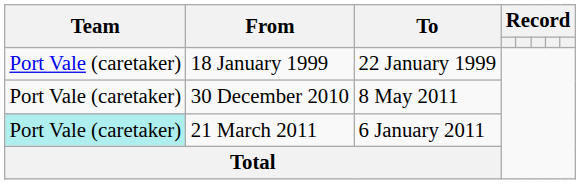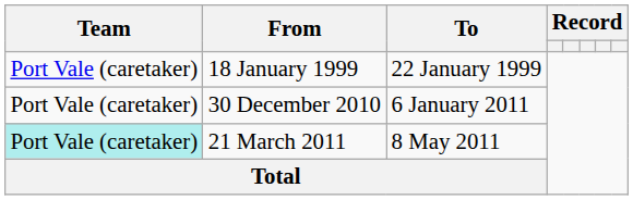 <table class=wikitable style="text-align: center">
 <tr>
 <th rowspan=2>Team</th>
 <th rowspan=2>From</th>
 <th rowspan=2>To</th>
 <th colspan=5>Record</th>
 </tr>
 <tr>
 <th></th>
 <th></th>
 <th></th>
 <th></th>
 <th></th>
 </tr>
 <tr>
 <td align=left><a href='#'>Port Vale</a> (caretaker)</td>
 <td align=left>18 January 1999</td>
 <td align=left>22 January 1999<br></td>
 </tr>
 <tr>
 <td align=left>Port Vale (caretaker)</td>
 <td align=left>30 December 2010</td>
-<td align=left>8 May 2011<br></td>
+<td align=left>6 January 2011<br></td>
 </tr>
 <tr>
 <td align=left style="background: paleturquoise;">Port Vale (caretaker)</td>
 <td align=left>21 March 2011</td>
-<td align=left>6 January 2011<br></td>
+<td align=left>8 May 2011<br></td>
 </tr>
 <tr>
 <th colspan=3>Total<br></th>
 </tr>
 </table>
